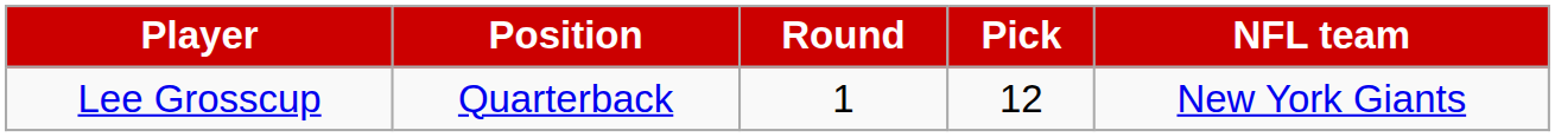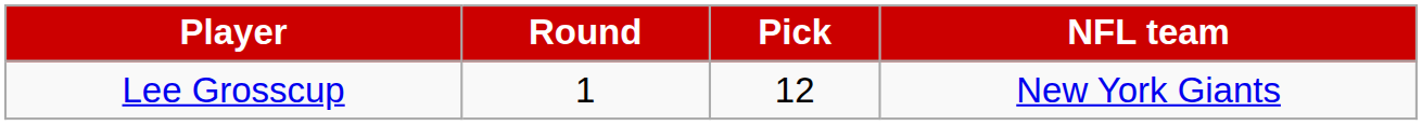 <table class="wikitable" width="50%">
 <tr align="center" style="background:#CC0000; color:white">
 <td><strong>Player</strong></td>
-<td><strong>Position</strong></td>
 <td><strong>Round</strong></td>
 <td><strong>Pick</strong></td>
 <td><strong>NFL team</strong></td>
 </tr>
 <tr align="center">
 <td><a href='#'>Lee Grosscup</a></td>
-<td><a href='#'>Quarterback</a></td>
 <td>1</td>
 <td>12</td>
 <td><a href='#'>New York Giants</a></td>
 </tr>
 </table>
